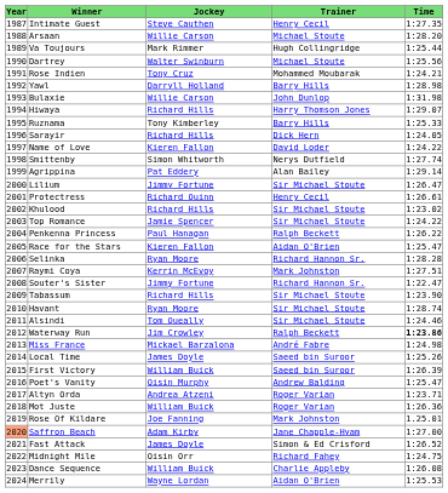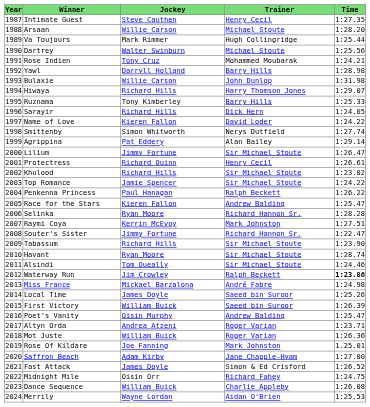 <table class = "sortable" | border="1" style="border-collapse: collapse; font-size:90%">
 <tr bgcolor="#77dd77" align="center">
 <th>Year</th>
 <th>Winner</th>
 <th>Jockey</th>
 <th>Trainer</th>
 <th>Time</th>
 </tr>
 <tr>
 <td>1987</td>
 <td width=160px>Intimate Guest</td>
 <td width=170px><a href='#'>Steve Cauthen</a></td>
 <td width=180px><a href='#'>Henry Cecil</a></td>
 <td>1:27.35</td>
 </tr>
 <tr>
 <td>1988</td>
 <td>Arsaan</td>
 <td><a href='#'>Willie Carson</a></td>
 <td><a href='#'>Michael Stoute</a></td>
 <td>1:28.20</td>
 </tr>
 <tr>
 <td>1989</td>
 <td>Va Toujours</td>
 <td>Mark Rimmer</td>
 <td>Hugh Collingridge</td>
 <td>1:25.44</td>
 </tr>
 <tr>
 <td>1990</td>
 <td>Dartrey</td>
 <td><a href='#'>Walter Swinburn</a></td>
 <td><a href='#'>Michael Stoute</a></td>
 <td>1:25.56</td>
 </tr>
 <tr>
 <td>1991</td>
 <td>Rose Indien</td>
 <td><a href='#'>Tony Cruz</a></td>
 <td>Mohammed Moubarak</td>
 <td>1:24.21</td>
 </tr>
 <tr>
 <td>1992</td>
 <td>Yawl</td>
 <td><a href='#'>Darryll Holland</a></td>
 <td><a href='#'>Barry Hills</a></td>
 <td>1:28.98</td>
 </tr>
 <tr>
 <td>1993</td>
 <td>Bulaxie</td>
 <td><a href='#'>Willie Carson</a></td>
 <td><a href='#'>John Dunlop</a></td>
 <td>1:31.98</td>
 </tr>
 <tr>
 <td>1994</td>
 <td>Hiwaya</td>
 <td><a href='#'>Richard Hills</a></td>
 <td><a href='#'>Harry Thomson Jones</a></td>
 <td>1:29.07</td>
 </tr>
 <tr>
 <td>1995</td>
 <td>Ruznama</td>
 <td>Tony Kimberley</td>
 <td><a href='#'>Barry Hills</a></td>
 <td>1:25.33</td>
 </tr>
 <tr>
 <td>1996</td>
 <td>Sarayir</td>
 <td><a href='#'>Richard Hills</a></td>
 <td><a href='#'>Dick Hern</a></td>
 <td>1:24.05</td>
 </tr>
 <tr>
 <td>1997</td>
 <td>Name of Love</td>
 <td><a href='#'>Kieren Fallon</a></td>
 <td><a href='#'>David Loder</a></td>
 <td>1:24.22</td>
 </tr>
 <tr>
 <td>1998</td>
 <td>Smittenby</td>
 <td>Simon Whitworth</td>
 <td>Nerys Dutfield</td>
 <td>1:27.74</td>
 </tr>
 <tr>
 <td>1999</td>
 <td>Agrippina</td>
 <td><a href='#'>Pat Eddery</a></td>
 <td>Alan Bailey</td>
 <td>1:29.14</td>
 </tr>
 <tr>
 <td>2000</td>
 <td>Lilium</td>
 <td><a href='#'>Jimmy Fortune</a></td>
 <td><a href='#'>Sir Michael Stoute</a></td>
 <td>1:26.47</td>
 </tr>
 <tr>
 <td>2001</td>
 <td>Protectress</td>
 <td><a href='#'>Richard Quinn</a></td>
 <td><a href='#'>Henry Cecil</a></td>
 <td>1:26.61</td>
 </tr>
 <tr>
 <td>2002</td>
 <td>Khulood</td>
 <td><a href='#'>Richard Hills</a></td>
 <td><a href='#'>Sir Michael Stoute</a></td>
 <td>1:23.02</td>
 </tr>
 <tr>
 <td>2003</td>
 <td>Top Romance</td>
 <td><a href='#'>Jamie Spencer</a></td>
 <td><a href='#'>Sir Michael Stoute</a></td>
 <td>1:24.22</td>
 </tr>
 <tr>
 <td>2004</td>
 <td>Penkenna Princess</td>
 <td><a href='#'>Paul Hanagan</a></td>
 <td><a href='#'>Ralph Beckett</a></td>
 <td>1:26.22</td>
 </tr>
 <tr>
 <td>2005</td>
 <td>Race for the Stars</td>
 <td><a href='#'>Kieren Fallon</a></td>
-<td><a href='#'>Aidan O'Brien</a></td>
+<td><a href='#'>Andrew Balding</a></td>
 <td>1:25.47</td>
 </tr>
 <tr>
 <td>2006</td>
 <td>Selinka</td>
 <td><a href='#'>Ryan Moore</a></td>
 <td><a href='#'>Richard Hannon Sr.</a></td>
 <td>1:28.28</td>
 </tr>
 <tr>
 <td>2007</td>
 <td>Raymi Coya</td>
 <td><a href='#'>Kerrin McEvoy</a></td>
 <td><a href='#'>Mark Johnston</a></td>
 <td>1:27.51</td>
 </tr>
 <tr>
 <td>2008</td>
 <td>Souter's Sister</td>
 <td><a href='#'>Jimmy Fortune</a></td>
 <td><a href='#'>Richard Hannon Sr.</a></td>
 <td>1:22.47</td>
 </tr>
 <tr>
 <td>2009</td>
 <td>Tabassum</td>
 <td><a href='#'>Richard Hills</a></td>
 <td><a href='#'>Sir Michael Stoute</a></td>
 <td>1:23.90</td>
 </tr>
 <tr>
 <td>2010</td>
 <td>Havant</td>
 <td><a href='#'>Ryan Moore</a></td>
 <td><a href='#'>Sir Michael Stoute</a></td>
 <td>1:28.74</td>
 </tr>
 <tr>
 <td>2011</td>
 <td>Alsindi</td>
 <td><a href='#'>Tom Queally</a></td>
 <td><a href='#'>Sir Michael Stoute</a></td>
 <td>1:24.46</td>
 </tr>
 <tr>
 <td>2012</td>
 <td>Waterway Run</td>
 <td><a href='#'>Jim Crowley</a></td>
 <td><a href='#'>Ralph Beckett</a></td>
 <td><strong>1:23.86</strong></td>
 </tr>
 <tr>
 <td>2013</td>
 <td><a href='#'>Miss France</a></td>
 <td><a href='#'>Mickael Barzalona</a></td>
 <td><a href='#'>André Fabre</a></td>
 <td>1:24.98</td>
 </tr>
 <tr>
 <td>2014</td>
 <td>Local Time</td>
 <td><a href='#'>James Doyle</a></td>
 <td><a href='#'>Saeed bin Suroor</a></td>
 <td>1:25.26</td>
 </tr>
 <tr>
 <td>2015</td>
 <td>First Victory</td>
 <td><a href='#'>William Buick</a></td>
 <td><a href='#'>Saeed bin Suroor</a></td>
 <td>1:26.39</td>
 </tr>
 <tr>
 <td>2016</td>
 <td>Poet's Vanity</td>
 <td><a href='#'>Oisin Murphy</a></td>
 <td><a href='#'>Andrew Balding</a></td>
 <td>1:25.47</td>
 </tr>
 <tr>
 <td>2017</td>
 <td>Altyn Orda</td>
 <td><a href='#'>Andrea Atzeni</a></td>
 <td><a href='#'>Roger Varian</a></td>
 <td>1:23.71</td>
 </tr>
 <tr>
 <td>2018</td>
 <td>Mot Juste</td>
 <td><a href='#'>William Buick</a></td>
 <td><a href='#'>Roger Varian</a></td>
 <td>1:26.36</td>
 </tr>
 <tr>
 <td>2019</td>
 <td>Rose Of Kildare</td>
 <td><a href='#'>Joe Fanning</a></td>
 <td><a href='#'>Mark Johnston</a></td>
 <td>1.25.01</td>
 </tr>
 <tr>
-<td style="background: lightsalmon;">2020</td>
+<td>2020</td>
 <td><a href='#'>Saffron Beach</a></td>
 <td><a href='#'>Adam Kirby</a></td>
 <td><a href='#'>Jane Chapple-Hyam</a></td>
 <td>1:27.00</td>
 </tr>
 <tr>
 <td>2021</td>
 <td>Fast Attack</td>
 <td><a href='#'>James Doyle</a></td>
 <td>Simon & Ed Crisford</td>
 <td>1:26.52</td>
 </tr>
 <tr>
 <td>2022</td>
 <td>Midnight Mile</td>
 <td>Oisin Orr</td>
 <td><a href='#'>Richard Fahey</a></td>
 <td>1:24.75</td>
 </tr>
 <tr>
 <td>2023</td>
 <td>Dance Sequence</td>
 <td><a href='#'>William Buick</a></td>
 <td><a href='#'>Charlie Appleby</a></td>
 <td>1:26.08</td>
 </tr>
 <tr>
 <td>2024</td>
 <td>Merrily</td>
 <td><a href='#'>Wayne Lordan</a></td>
 <td><a href='#'>Aidan O'Brien</a></td>
 <td>1:25.53</td>
 </tr>
 </table>
